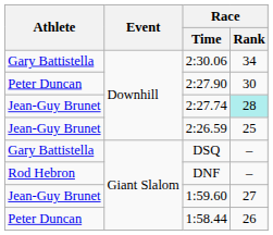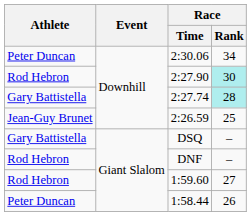 <table class="wikitable" style="font-size:90%">
 <tr>
 <th rowspan="2">Athlete</th>
 <th rowspan="2">Event</th>
 <th colspan="2">Race</th>
 </tr>
 <tr>
 <th>Time</th>
 <th>Rank</th>
 </tr>
 <tr>
-<td><a href='#'>Gary Battistella</a></td>
+<td><a href='#'>Peter Duncan</a></td>
 <td rowspan="4">Downhill</td>
 <td align="center">2:30.06</td>
 <td align="center">34</td>
 </tr>
 <tr>
-<td><a href='#'>Peter Duncan</a></td>
+<td><a href='#'>Rod Hebron</a></td>
 <td align="center">2:27.90</td>
-<td align="center">30</td>
+<td align="center" style="background: paleturquoise;">30</td>
 </tr>
 <tr>
-<td><a href='#'>Jean-Guy Brunet</a></td>
+<td><a href='#'>Gary Battistella</a></td>
 <td align="center">2:27.74</td>
 <td align="center" style="background: paleturquoise;">28</td>
 </tr>
 <tr>
 <td><a href='#'>Jean-Guy Brunet</a></td>
 <td align="center">2:26.59</td>
 <td align="center">25</td>
 </tr>
 <tr>
 <td><a href='#'>Gary Battistella</a></td>
 <td rowspan="4">Giant Slalom</td>
 <td align="center">DSQ</td>
 <td align="center">–</td>
 </tr>
 <tr>
 <td><a href='#'>Rod Hebron</a></td>
 <td align="center">DNF</td>
 <td align="center">–</td>
 </tr>
 <tr>
-<td><a href='#'>Jean-Guy Brunet</a></td>
+<td><a href='#'>Rod Hebron</a></td>
 <td align="center">1:59.60</td>
 <td align="center">27</td>
 </tr>
 <tr>
 <td><a href='#'>Peter Duncan</a></td>
 <td align="center">1:58.44</td>
 <td align="center">26</td>
 </tr>
 </table>
